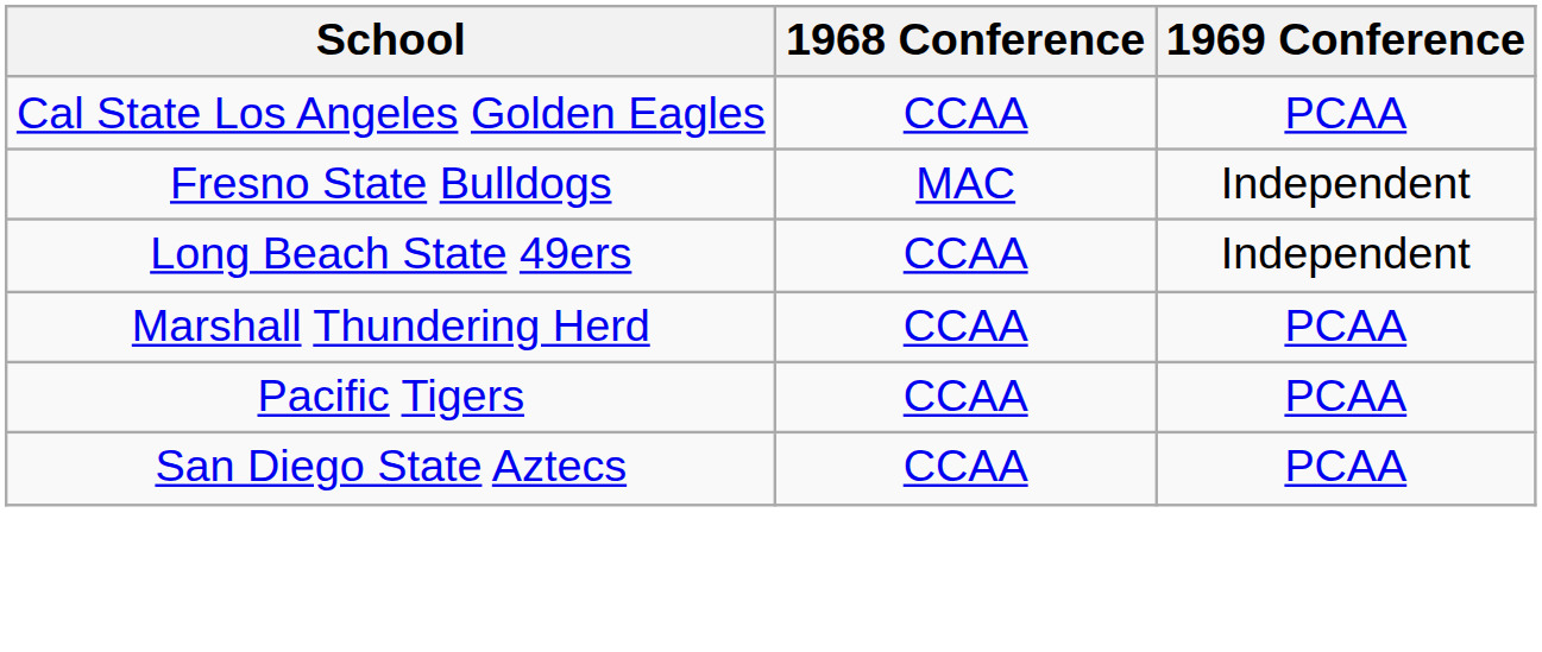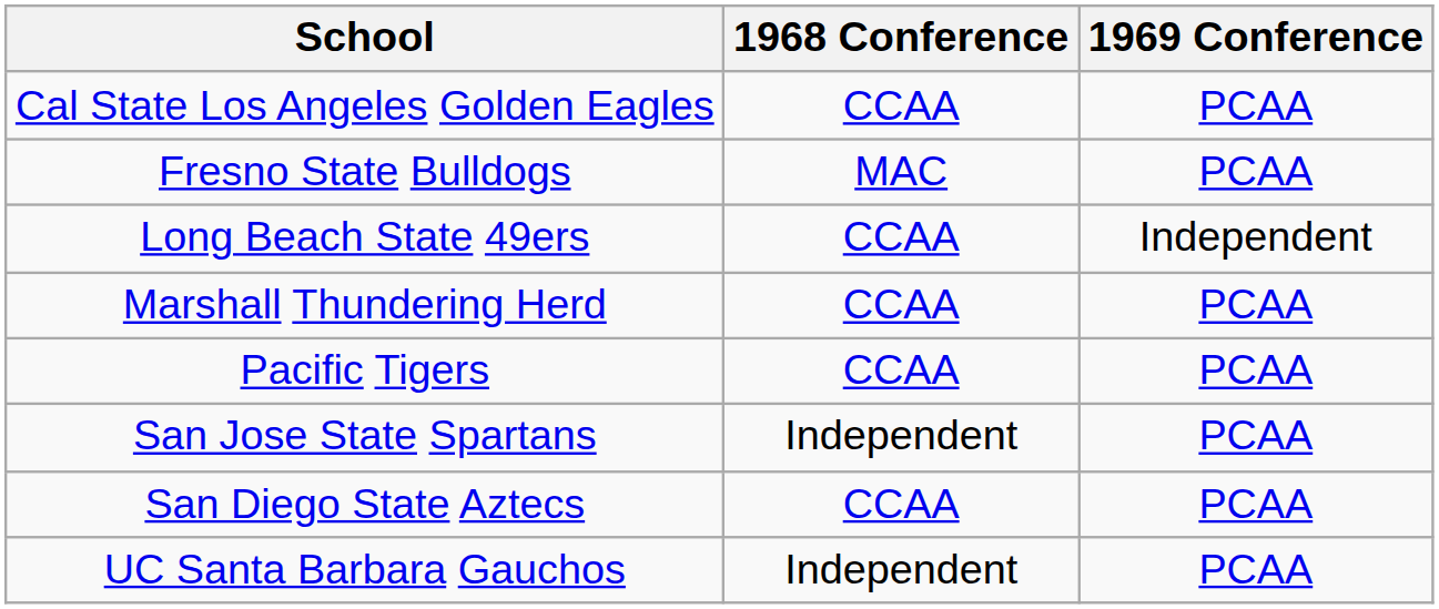 <table class="wikitable sortable">
 <tr>
 <th>School</th>
 <th>1968 Conference</th>
 <th>1969 Conference</th>
 </tr>
 <tr style="text-align:center;">
 <td><a href='#'>Cal State Los Angeles</a> <a href='#'>Golden Eagles</a></td>
 <td><a href='#'>CCAA</a></td>
 <td><a href='#'>PCAA</a></td>
 </tr>
 <tr style="text-align:center;">
 <td><a href='#'>Fresno State</a> <a href='#'>Bulldogs</a></td>
 <td><a href='#'>MAC</a></td>
-<td>Independent</td>
+<td><a href='#'>PCAA</a></td>
 </tr>
 <tr style="text-align:center;">
 <td><a href='#'>Long Beach State</a> <a href='#'>49ers</a></td>
 <td><a href='#'>CCAA</a></td>
 <td>Independent</td>
 </tr>
 <tr style="text-align:center;">
 <td><a href='#'>Marshall</a> <a href='#'>Thundering Herd</a></td>
 <td><a href='#'>CCAA</a></td>
 <td><a href='#'>PCAA</a></td>
 </tr>
 <tr style="text-align:center;">
 <td><a href='#'>Pacific</a> <a href='#'>Tigers</a></td>
 <td><a href='#'>CCAA</a></td>
 <td><a href='#'>PCAA</a></td>
 </tr>
 <tr style="text-align:center;">
+<td><a href='#'>San Jose State</a> <a href='#'>Spartans</a></td>
+<td>Independent</td>
+<td><a href='#'>PCAA</a></td>
+</tr>
+<tr style="text-align:center;">
 <td><a href='#'>San Diego State</a> <a href='#'>Aztecs</a></td>
 <td><a href='#'>CCAA</a></td>
 <td><a href='#'>PCAA</a></td>
 </tr>
+<tr style="text-align:center;">
+<td><a href='#'>UC Santa Barbara</a> <a href='#'>Gauchos</a></td>
+<td>Independent</td>
+<td><a href='#'>PCAA</a></td>
+</tr>
 </table>
